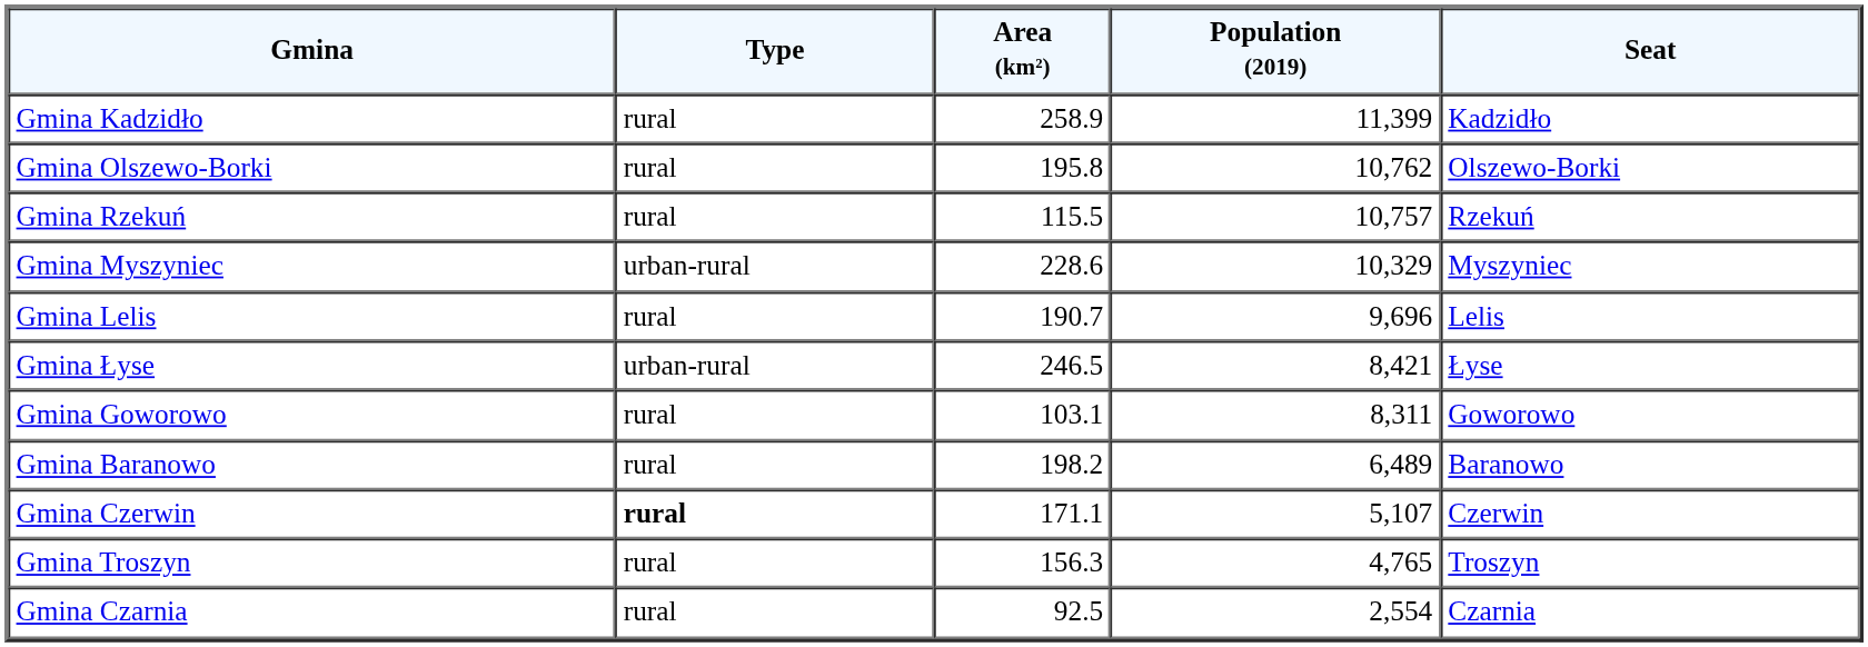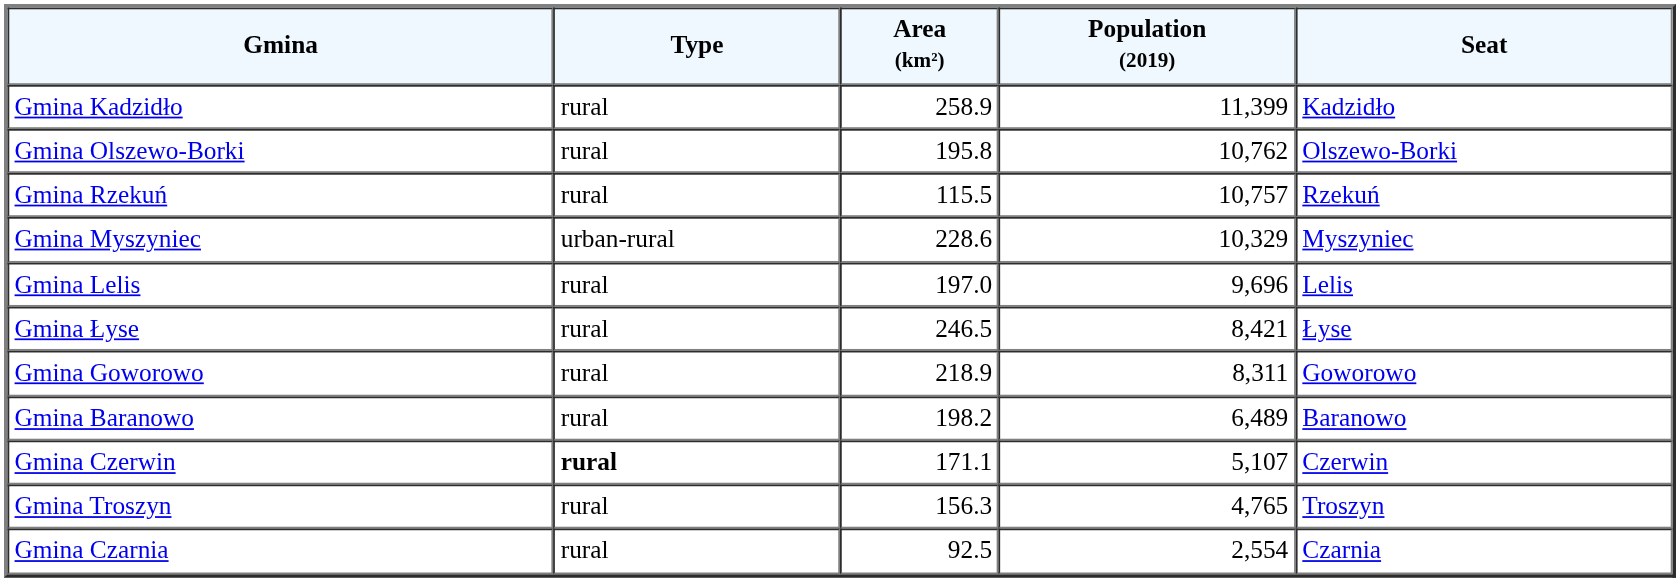 <table width="60%" border="2" cellpadding="3" cellspacing="0" style="font-size:90%;line-height:120%;">
 <tr bgcolor="F0F8FF">
 <td style="text-align:center;"><strong>Gmina</strong></td>
 <td style="text-align:center;"><strong>Type</strong></td>
 <td style="text-align:center;"><strong>Area<br><small>(km²)</small></strong></td>
 <td style="text-align:center;"><strong>Population<br><small>(2019)</small></strong></td>
 <td style="text-align:center;"><strong>Seat</strong></td>
 </tr>
 <tr>
 <td><a href='#'>Gmina Kadzidło</a></td>
 <td>rural</td>
 <td style="text-align:right;">258.9</td>
 <td style="text-align:right;">11,399</td>
 <td><a href='#'>Kadzidło</a></td>
 </tr>
 <tr>
 <td><a href='#'>Gmina Olszewo-Borki</a></td>
 <td>rural</td>
 <td style="text-align:right;">195.8</td>
 <td style="text-align:right;">10,762</td>
 <td><a href='#'>Olszewo-Borki</a></td>
 </tr>
 <tr>
 <td><a href='#'>Gmina Rzekuń</a></td>
 <td>rural</td>
 <td style="text-align:right;">115.5</td>
 <td style="text-align:right;">10,757</td>
 <td><a href='#'>Rzekuń</a></td>
 </tr>
 <tr>
 <td><a href='#'>Gmina Myszyniec</a></td>
 <td>urban-rural</td>
 <td style="text-align:right;">228.6</td>
 <td style="text-align:right;">10,329</td>
 <td><a href='#'>Myszyniec</a></td>
 </tr>
 <tr>
 <td><a href='#'>Gmina Lelis</a></td>
 <td>rural</td>
-<td style="text-align:right;">190.7</td>
+<td style="text-align:right;">197.0</td>
 <td style="text-align:right;">9,696</td>
 <td><a href='#'>Lelis</a></td>
 </tr>
 <tr>
 <td><a href='#'>Gmina Łyse</a></td>
-<td>urban-rural</td>
+<td>rural</td>
 <td style="text-align:right;">246.5</td>
 <td style="text-align:right;">8,421</td>
 <td><a href='#'>Łyse</a></td>
 </tr>
 <tr>
 <td><a href='#'>Gmina Goworowo</a></td>
 <td>rural</td>
-<td style="text-align:right;">103.1</td>
+<td style="text-align:right;">218.9</td>
 <td style="text-align:right;">8,311</td>
 <td><a href='#'>Goworowo</a></td>
 </tr>
 <tr>
 <td><a href='#'>Gmina Baranowo</a></td>
 <td>rural</td>
 <td style="text-align:right;">198.2</td>
 <td style="text-align:right;">6,489</td>
 <td><a href='#'>Baranowo</a></td>
 </tr>
 <tr>
 <td><a href='#'>Gmina Czerwin</a></td>
 <td><strong>rural</strong></td>
 <td style="text-align:right;">171.1</td>
 <td style="text-align:right;">5,107</td>
 <td><a href='#'>Czerwin</a></td>
 </tr>
 <tr>
 <td><a href='#'>Gmina Troszyn</a></td>
 <td>rural</td>
 <td style="text-align:right;">156.3</td>
 <td style="text-align:right;">4,765</td>
 <td><a href='#'>Troszyn</a></td>
 </tr>
 <tr>
 <td><a href='#'>Gmina Czarnia</a></td>
 <td>rural</td>
 <td style="text-align:right;">92.5</td>
 <td style="text-align:right;">2,554</td>
 <td><a href='#'>Czarnia</a></td>
 </tr>
 <tr>
 </tr>
 </table>
